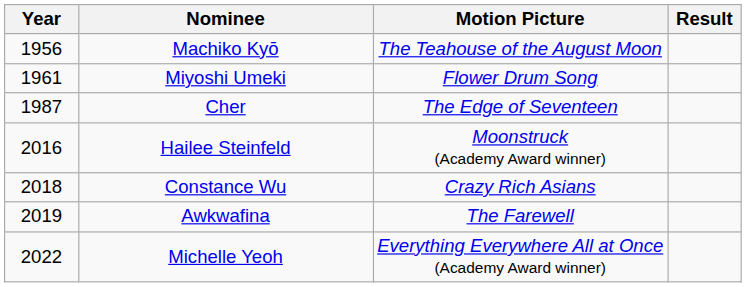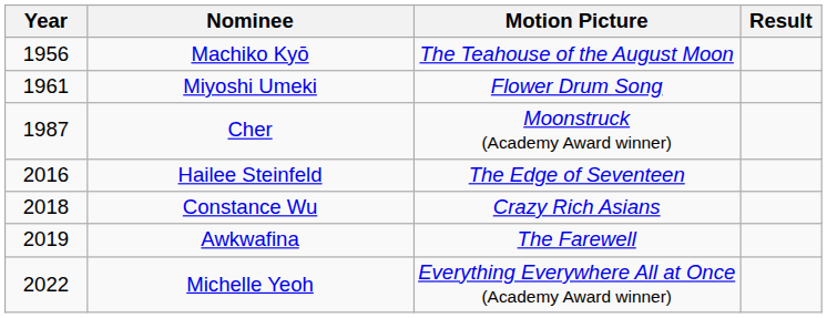 <table class="wikitable" style="text-align: center">
 <tr>
 <th style="width:10%;">Year</th>
 <th style="width:40%;">Nominee</th>
 <th style="width:40%;">Motion Picture</th>
 <th style="width:10%;">Result</th>
 </tr>
 <tr>
 <td>1956</td>
 <td><a href='#'>Machiko Kyō</a></td>
 <td><em><a href='#'>The Teahouse of the August Moon</a></em></td>
 <td></td>
 </tr>
 <tr>
 <td>1961</td>
 <td><a href='#'>Miyoshi Umeki</a></td>
 <td><em><a href='#'>Flower Drum Song</a></em></td>
 <td></td>
 </tr>
 <tr>
 <td>1987</td>
 <td><a href='#'>Cher</a></td>
-<td><em><a href='#'>The Edge of Seventeen</a></em></td>
+<td><em><a href='#'>Moonstruck</a></em><br><small>(Academy Award winner)</small></td>
 <td></td>
 </tr>
 <tr>
 <td>2016</td>
 <td><a href='#'>Hailee Steinfeld</a></td>
-<td><em><a href='#'>Moonstruck</a></em><br><small>(Academy Award winner)</small></td>
+<td><em><a href='#'>The Edge of Seventeen</a></em></td>
 <td></td>
 </tr>
 <tr>
 <td>2018</td>
 <td><a href='#'>Constance Wu</a></td>
 <td><em><a href='#'>Crazy Rich Asians</a></em></td>
 <td></td>
 </tr>
 <tr>
 <td>2019</td>
 <td><a href='#'>Awkwafina</a></td>
 <td><em><a href='#'>The Farewell</a></em></td>
 <td></td>
 </tr>
 <tr>
 <td>2022</td>
 <td><a href='#'>Michelle Yeoh</a></td>
 <td><em><a href='#'>Everything Everywhere All at Once</a></em><br><small>(Academy Award winner)</small></td>
 <td></td>
 </tr>
 </table>
